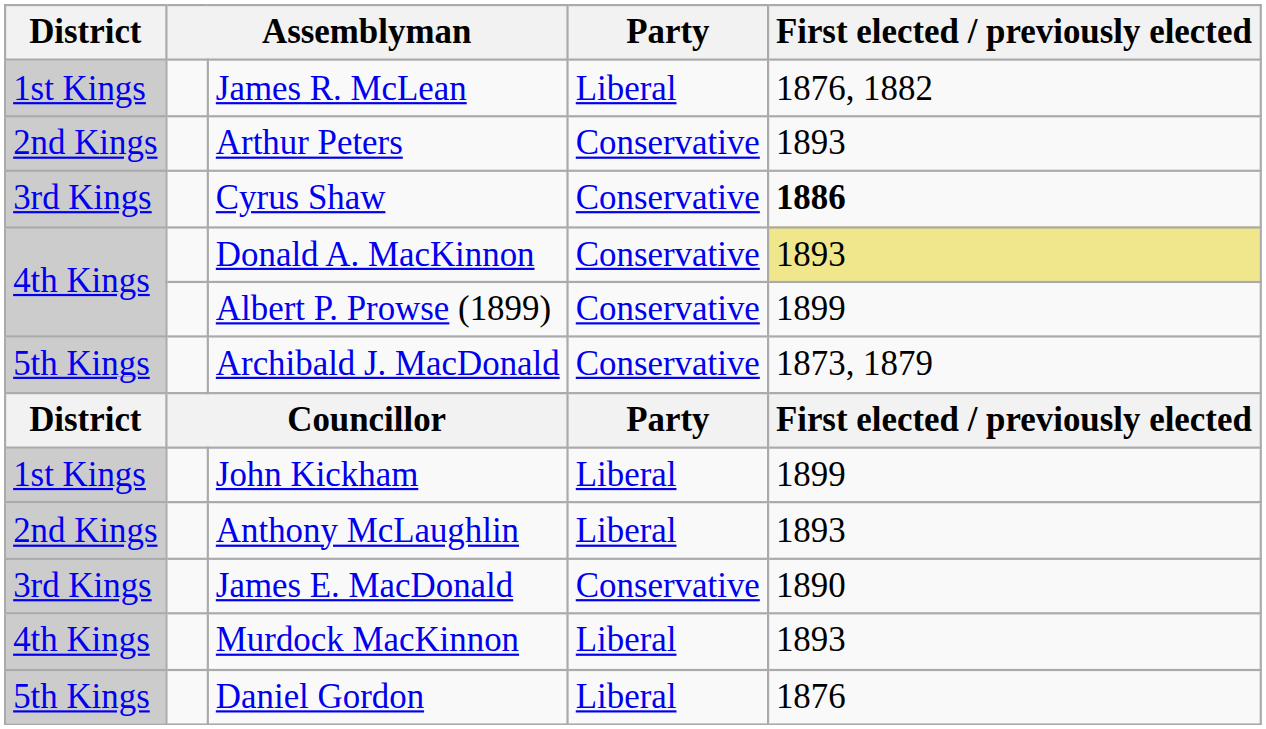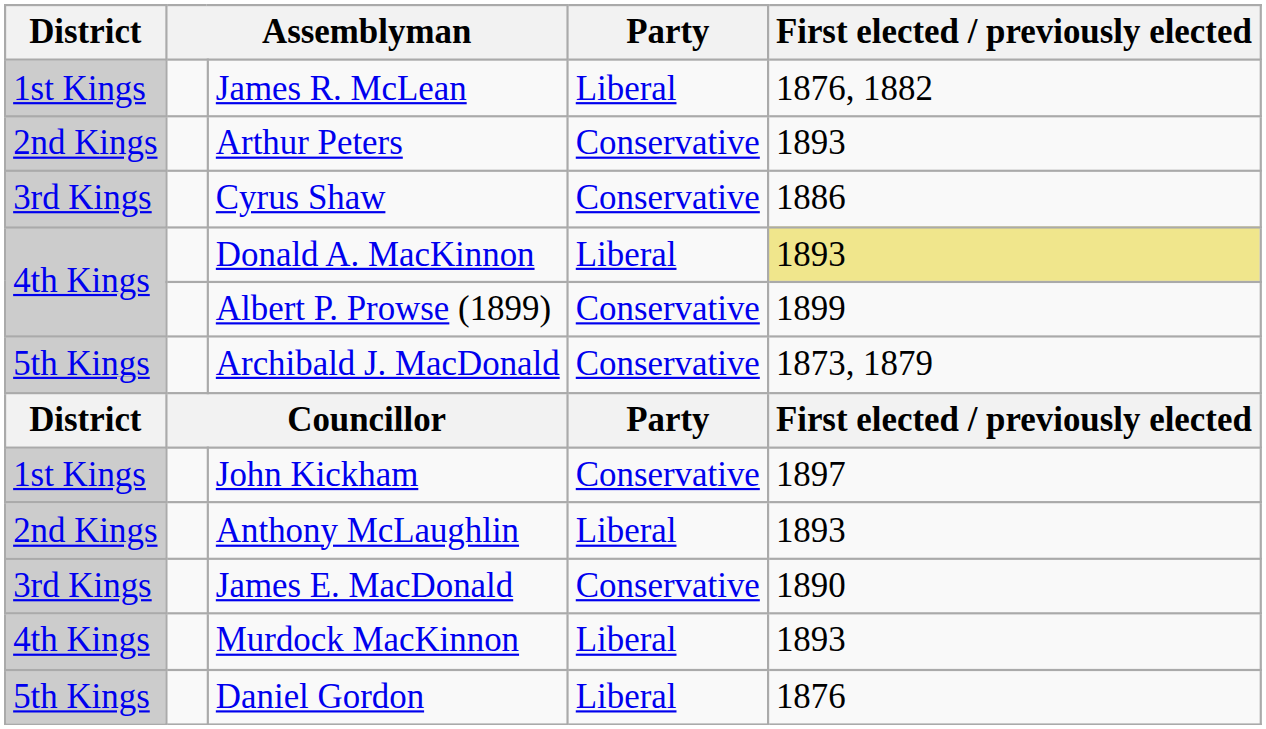 <table class="wikitable sortable">
 <tr>
 <th>District</th>
 <th colspan="2">Assemblyman</th>
 <th>Party</th>
 <th>First elected / previously elected</th>
 </tr>
 <tr>
 <td bgcolor="CCCCCC"><a href='#'>1st Kings</a></td>
 <td>   </td>
 <td><a href='#'>James R. McLean</a></td>
 <td><a href='#'>Liberal</a></td>
 <td>1876, 1882</td>
 </tr>
 <tr>
 <td bgcolor="CCCCCC"><a href='#'>2nd Kings</a></td>
 <td>   </td>
 <td><a href='#'>Arthur Peters</a></td>
 <td><a href='#'>Conservative</a></td>
 <td>1893</td>
 </tr>
 <tr>
 <td bgcolor="CCCCCC"><a href='#'>3rd Kings</a></td>
 <td>   </td>
 <td><a href='#'>Cyrus Shaw</a></td>
 <td><a href='#'>Conservative</a></td>
-<td><strong>1886</strong></td>
+<td>1886</td>
 </tr>
 <tr>
 <td rowspan=2 bgcolor="CCCCCC"><a href='#'>4th Kings</a></td>
 <td> </td>
 <td><a href='#'>Donald A. MacKinnon</a></td>
-<td><a href='#'>Conservative</a></td>
+<td><a href='#'>Liberal</a></td>
 <td style="background: khaki;">1893</td>
 </tr>
 <tr>
 <td>   </td>
 <td><a href='#'>Albert P. Prowse</a> (1899)</td>
 <td><a href='#'>Conservative</a></td>
 <td>1899</td>
 </tr>
 <tr>
 <td bgcolor="CCCCCC"><a href='#'>5th Kings</a></td>
 <td>   </td>
 <td><a href='#'>Archibald J. MacDonald</a></td>
 <td><a href='#'>Conservative</a></td>
 <td>1873, 1879</td>
 </tr>
 <tr>
 <th>District</th>
 <th colspan="2">Councillor</th>
 <th>Party</th>
 <th>First elected / previously elected</th>
 </tr>
 <tr>
 <td bgcolor="CCCCCC"><a href='#'>1st Kings</a></td>
 <td>   </td>
 <td><a href='#'>John Kickham</a></td>
-<td><a href='#'>Liberal</a></td>
-<td>1899</td>
+<td><a href='#'>Conservative</a></td>
+<td>1897</td>
 </tr>
 <tr>
 <td bgcolor="CCCCCC"><a href='#'>2nd Kings</a></td>
 <td>   </td>
 <td><a href='#'>Anthony McLaughlin</a></td>
 <td><a href='#'>Liberal</a></td>
 <td>1893</td>
 </tr>
 <tr>
 <td bgcolor="CCCCCC"><a href='#'>3rd Kings</a></td>
 <td>   </td>
 <td><a href='#'>James E. MacDonald</a></td>
 <td><a href='#'>Conservative</a></td>
 <td>1890</td>
 </tr>
 <tr>
 <td bgcolor="CCCCCC"><a href='#'>4th Kings</a></td>
 <td>   </td>
 <td><a href='#'>Murdock MacKinnon</a></td>
 <td><a href='#'>Liberal</a></td>
 <td>1893</td>
 </tr>
 <tr>
 <td bgcolor="CCCCCC"><a href='#'>5th Kings</a></td>
 <td>   </td>
 <td><a href='#'>Daniel Gordon</a></td>
 <td><a href='#'>Liberal</a></td>
 <td>1876</td>
 </tr>
 </table>
